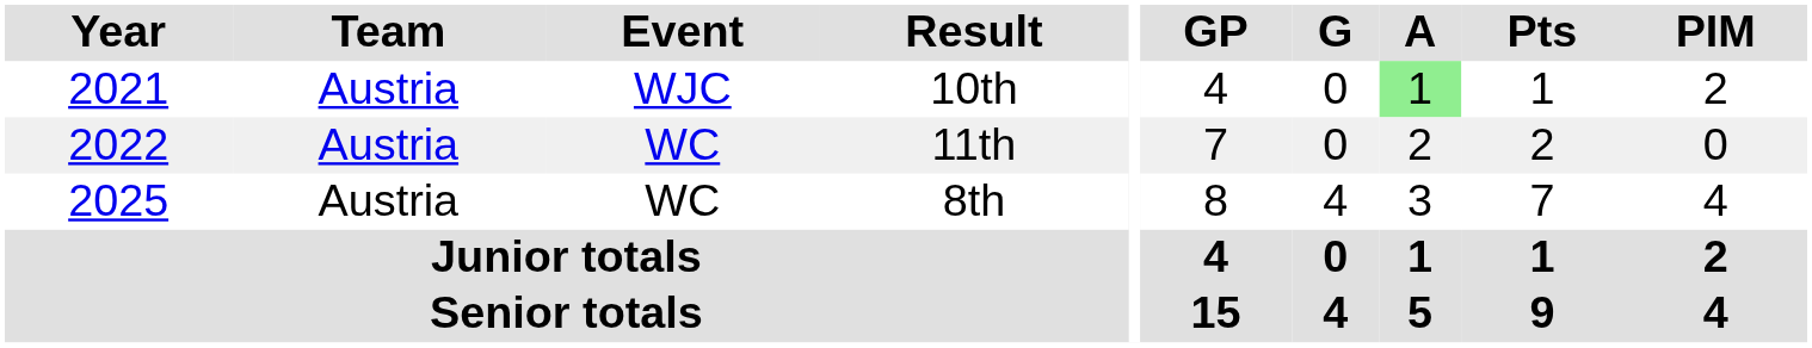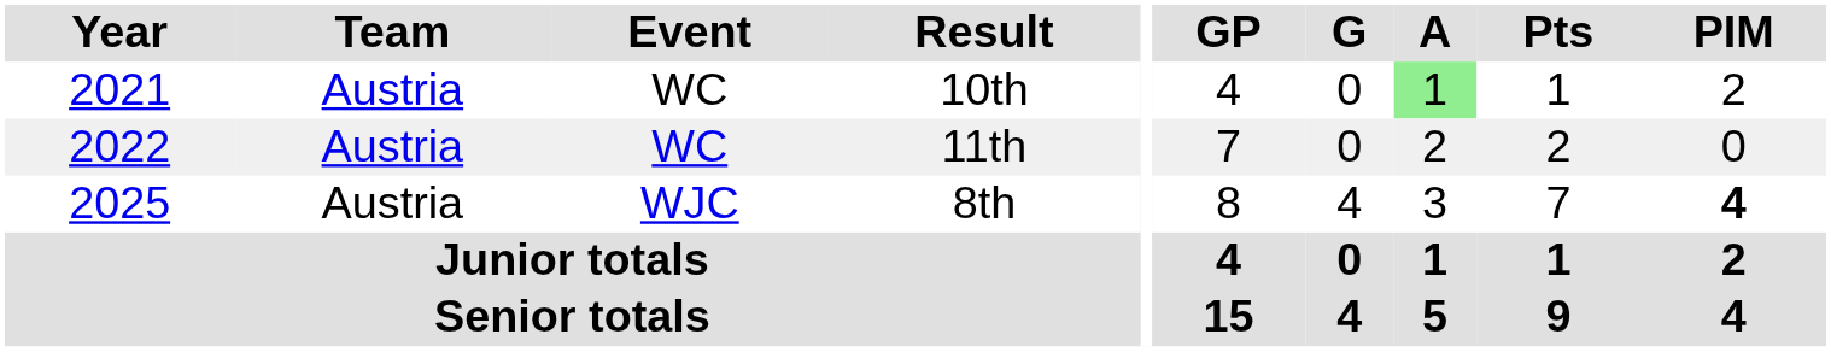 <table border="0" cellpadding="1" cellspacing="0" ID="Table3" style="text-align:center; width:40em">
 <tr bgcolor="#e0e0e0">
 <th>Year</th>
 <th>Team</th>
 <th>Event</th>
 <th>Result</th>
 <th rowspan="101" bgcolor="#ffffff"></th>
 <th>GP</th>
 <th>G</th>
 <th>A</th>
 <th>Pts</th>
 <th>PIM</th>
 </tr>
 <tr>
 <td><a href='#'>2021</a></td>
 <td><a href='#'>Austria</a></td>
-<td><a href='#'>WJC</a></td>
+<td>WC</td>
 <td>10th</td>
 <td>4</td>
 <td>0</td>
 <td style="background: lightgreen;">1</td>
 <td>1</td>
 <td>2</td>
 </tr>
 <tr bgcolor="#f0f0f0">
 <td><a href='#'>2022</a></td>
 <td><a href='#'>Austria</a></td>
 <td><a href='#'>WC</a></td>
 <td>11th</td>
 <td>7</td>
 <td>0</td>
 <td>2</td>
 <td>2</td>
 <td>0</td>
 </tr>
 <tr>
 <td><a href='#'>2025</a></td>
 <td>Austria</td>
-<td>WC</td>
+<td><a href='#'>WJC</a></td>
 <td>8th</td>
 <td>8</td>
 <td>4</td>
 <td>3</td>
 <td>7</td>
-<td>4</td>
+<td><strong>4</strong></td>
 </tr>
 <tr bgcolor="#e0e0e0">
 <th colspan="4">Junior totals</th>
 <th>4</th>
 <th>0</th>
 <th>1</th>
 <th>1</th>
 <th>2</th>
 </tr>
 <tr bgcolor="#e0e0e0">
 <th colspan="4">Senior totals</th>
 <th>15</th>
 <th>4</th>
 <th>5</th>
 <th>9</th>
 <th>4</th>
 </tr>
 </table>
